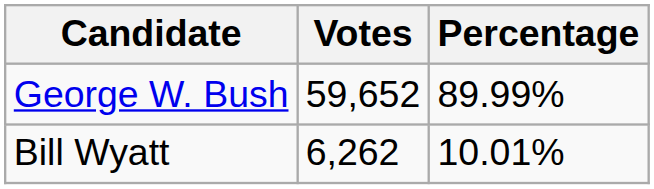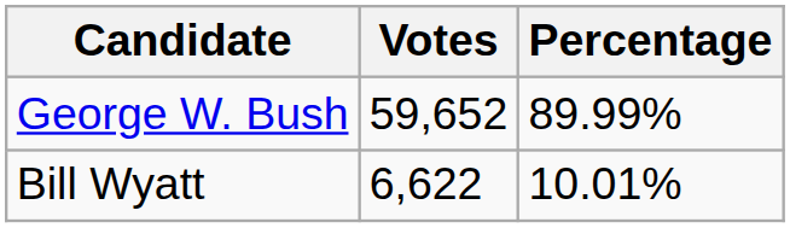 <table class="wikitable">
 <tr>
 <th>Candidate</th>
 <th>Votes</th>
 <th>Percentage</th>
 </tr>
 <tr>
 <td><a href='#'>George W. Bush</a></td>
 <td>59,652</td>
 <td>89.99%</td>
 </tr>
 <tr>
 <td>Bill Wyatt</td>
-<td>6,262</td>
+<td>6,622</td>
 <td>10.01%</td>
 </tr>
 </table>
